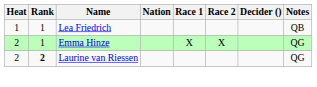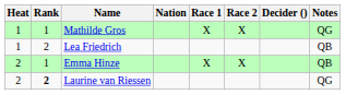 <table class="wikitable sortable" style="text-align:center">
 <tr>
 <th>Heat</th>
 <th>Rank</th>
 <th>Name</th>
 <th>Nation</th>
 <th>Race 1</th>
 <th>Race 2</th>
 <th>Decider ()</th>
 <th>Notes</th>
 </tr>
+<tr bgcolor=bbffbb>
+<td>1</td>
+<td>1</td>
+<td align=left><a href='#'>Mathilde Gros</a></td>
+<td align=left></td>
+<td>X</td>
+<td>X</td>
+<td></td>
+<td>QG</td>
+</tr>
 <tr>
 <td>1</td>
-<td>1</td>
+<td>2</td>
 <td align=left><a href='#'>Lea Friedrich</a></td>
 <td align=left></td>
 <td></td>
 <td></td>
 <td></td>
 <td>QB</td>
 </tr>
 <tr bgcolor=bbffbb>
 <td>2</td>
 <td>1</td>
 <td align=left><a href='#'>Emma Hinze</a></td>
 <td align=left></td>
 <td>X</td>
 <td>X</td>
 <td></td>
-<td>QG</td>
+<td>QB</td>
 </tr>
 <tr>
 <td>2</td>
 <td><strong>2</strong></td>
 <td align=left><a href='#'>Laurine van Riessen</a></td>
 <td align=left></td>
 <td></td>
 <td></td>
 <td></td>
 <td>QG</td>
 </tr>
 </table>
